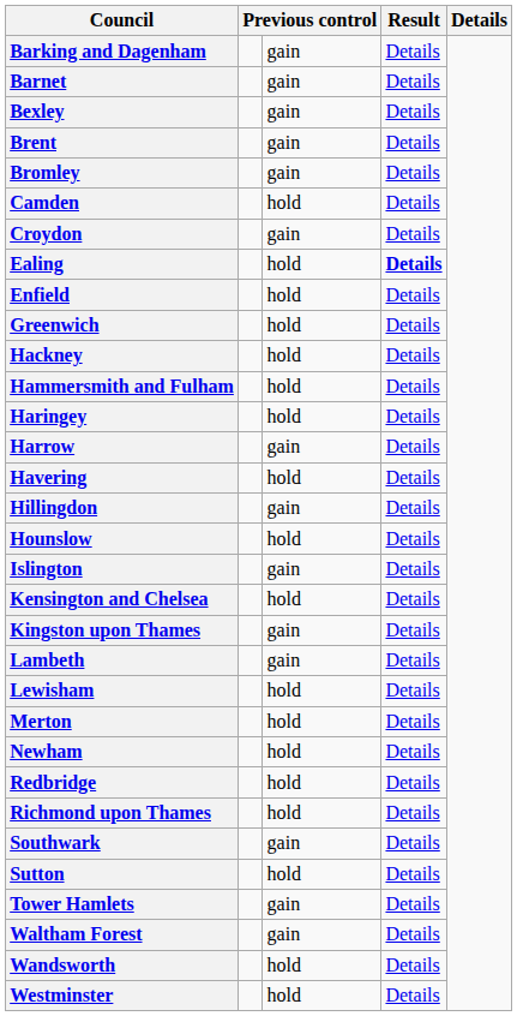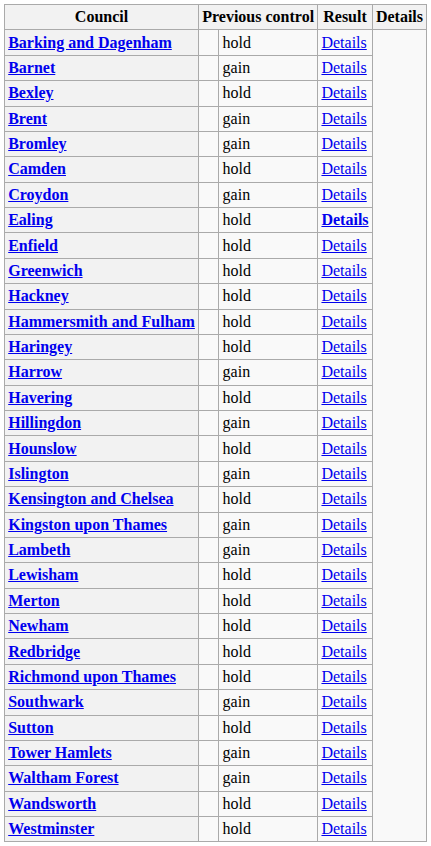 <table class="wikitable sortable" border="1">
 <tr>
 <th scope="col">Council</th>
 <th colspan=2>Previous control</th>
 <th colspan=2>Result</th>
 <th class="unsortable" scope="col">Details</th>
 </tr>
 <tr>
 <th scope="row" style="text-align: left;"><a href='#'>Barking and Dagenham</a></th>
 <td></td>
-<td> gain</td>
+<td> hold</td>
 <td><a href='#'>Details</a></td>
 </tr>
 <tr>
 <th scope="row" style="text-align: left;"><a href='#'>Barnet</a></th>
 <td></td>
 <td> gain</td>
 <td><a href='#'>Details</a></td>
 </tr>
 <tr>
 <th scope="row" style="text-align: left;"><a href='#'>Bexley</a></th>
 <td></td>
-<td> gain</td>
+<td> hold</td>
 <td><a href='#'>Details</a></td>
 </tr>
 <tr>
 <th scope="row" style="text-align: left;"><a href='#'>Brent</a></th>
 <td></td>
 <td> gain</td>
 <td><a href='#'>Details</a></td>
 </tr>
 <tr>
 <th scope="row" style="text-align: left;"><a href='#'>Bromley</a></th>
 <td></td>
 <td> gain</td>
 <td><a href='#'>Details</a></td>
 </tr>
 <tr>
 <th scope="row" style="text-align: left;"><a href='#'>Camden</a></th>
 <td></td>
 <td> hold</td>
 <td><a href='#'>Details</a></td>
 </tr>
 <tr>
 <th scope="row" style="text-align: left;"><a href='#'>Croydon</a></th>
 <td></td>
 <td> gain</td>
 <td><a href='#'>Details</a></td>
 </tr>
 <tr>
 <th scope="row" style="text-align: left;"><a href='#'>Ealing</a></th>
 <td></td>
 <td> hold</td>
 <td><strong><a href='#'>Details</a></strong></td>
 </tr>
 <tr>
 <th scope="row" style="text-align: left;"><a href='#'>Enfield</a></th>
 <td></td>
 <td> hold</td>
 <td><a href='#'>Details</a></td>
 </tr>
 <tr>
 <th scope="row" style="text-align: left;"><a href='#'>Greenwich</a></th>
 <td></td>
 <td> hold</td>
 <td><a href='#'>Details</a></td>
 </tr>
 <tr>
 <th scope="row" style="text-align: left;"><a href='#'>Hackney</a></th>
 <td></td>
 <td> hold</td>
 <td><a href='#'>Details</a></td>
 </tr>
 <tr>
 <th scope="row" style="text-align: left;"><a href='#'>Hammersmith and Fulham</a></th>
 <td></td>
 <td> hold</td>
 <td><a href='#'>Details</a></td>
 </tr>
 <tr>
 <th scope="row" style="text-align: left;"><a href='#'>Haringey</a></th>
 <td></td>
 <td> hold</td>
 <td><a href='#'>Details</a></td>
 </tr>
 <tr>
 <th scope="row" style="text-align: left;"><a href='#'>Harrow</a></th>
 <td></td>
 <td> gain</td>
 <td><a href='#'>Details</a></td>
 </tr>
 <tr>
 <th scope="row" style="text-align: left;"><a href='#'>Havering</a></th>
 <td></td>
 <td> hold</td>
 <td><a href='#'>Details</a></td>
 </tr>
 <tr>
 <th scope="row" style="text-align: left;"><a href='#'>Hillingdon</a></th>
 <td></td>
 <td> gain</td>
 <td><a href='#'>Details</a></td>
 </tr>
 <tr>
 <th scope="row" style="text-align: left;"><a href='#'>Hounslow</a></th>
 <td></td>
 <td> hold</td>
 <td><a href='#'>Details</a></td>
 </tr>
 <tr>
 <th scope="row" style="text-align: left;"><a href='#'>Islington</a></th>
 <td></td>
 <td> gain</td>
 <td><a href='#'>Details</a></td>
 </tr>
 <tr>
 <th scope="row" style="text-align: left;"><a href='#'>Kensington and Chelsea</a></th>
 <td></td>
 <td> hold</td>
 <td><a href='#'>Details</a></td>
 </tr>
 <tr>
 <th scope="row" style="text-align: left;"><a href='#'>Kingston upon Thames</a></th>
 <td></td>
 <td> gain</td>
 <td><a href='#'>Details</a></td>
 </tr>
 <tr>
 <th scope="row" style="text-align: left;"><a href='#'>Lambeth</a></th>
 <td></td>
 <td> gain</td>
 <td><a href='#'>Details</a></td>
 </tr>
 <tr>
 <th scope="row" style="text-align: left;"><a href='#'>Lewisham</a></th>
 <td></td>
 <td> hold</td>
 <td><a href='#'>Details</a></td>
 </tr>
 <tr>
 <th scope="row" style="text-align: left;"><a href='#'>Merton</a></th>
 <td></td>
 <td> hold</td>
 <td><a href='#'>Details</a></td>
 </tr>
 <tr>
 <th scope="row" style="text-align: left;"><a href='#'>Newham</a></th>
 <td></td>
 <td> hold</td>
 <td><a href='#'>Details</a></td>
 </tr>
 <tr>
 <th scope="row" style="text-align: left;"><a href='#'>Redbridge</a></th>
 <td></td>
 <td> hold</td>
 <td><a href='#'>Details</a></td>
 </tr>
 <tr>
 <th scope="row" style="text-align: left;"><a href='#'>Richmond upon Thames</a></th>
 <td></td>
 <td> hold</td>
 <td><a href='#'>Details</a></td>
 </tr>
 <tr>
 <th scope="row" style="text-align: left;"><a href='#'>Southwark</a></th>
 <td></td>
 <td> gain</td>
 <td><a href='#'>Details</a></td>
 </tr>
 <tr>
 <th scope="row" style="text-align: left;"><a href='#'>Sutton</a></th>
 <td></td>
 <td> hold</td>
 <td><a href='#'>Details</a></td>
 </tr>
 <tr>
 <th scope="row" style="text-align: left;"><a href='#'>Tower Hamlets</a></th>
 <td></td>
 <td> gain</td>
 <td><a href='#'>Details</a></td>
 </tr>
 <tr>
 <th scope="row" style="text-align: left;"><a href='#'>Waltham Forest</a></th>
 <td></td>
 <td> gain</td>
 <td><a href='#'>Details</a></td>
 </tr>
 <tr>
 <th scope="row" style="text-align: left;"><a href='#'>Wandsworth</a></th>
 <td></td>
 <td> hold</td>
 <td><a href='#'>Details</a></td>
 </tr>
 <tr>
 <th scope="row" style="text-align: left;"><a href='#'>Westminster</a></th>
 <td></td>
 <td> hold</td>
 <td><a href='#'>Details</a></td>
 </tr>
 </table>
